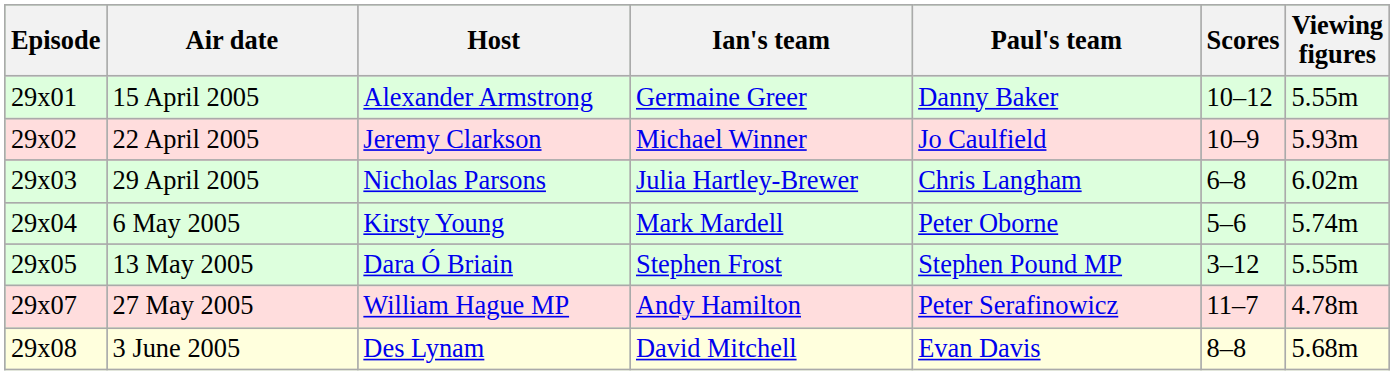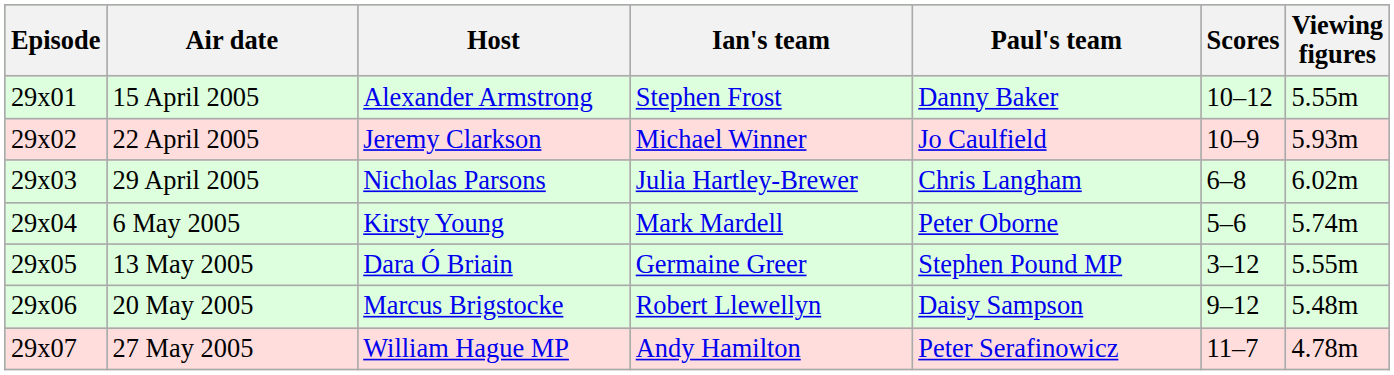 <table class="wikitable"  style="width:840px; background:#dfd;">
 <tr>
 <th style="width:5%;">Episode</th>
 <th style="width:21%;">Air date</th>
 <th style="width:22%;">Host</th>
 <th style="width:23%;">Ian's team</th>
 <th style="width:23%;">Paul's team</th>
 <th style="width:5%;">Scores</th>
 <th style="width:120%;">Viewing figures</th>
 </tr>
 <tr>
 <td>29x01</td>
 <td>15 April 2005</td>
 <td><a href='#'>Alexander Armstrong</a></td>
-<td><a href='#'>Germaine Greer</a></td>
+<td><a href='#'>Stephen Frost</a></td>
 <td><a href='#'>Danny Baker</a></td>
 <td>10–12</td>
 <td>5.55m</td>
 </tr>
 <tr style="background:#fdd;">
 <td>29x02</td>
 <td>22 April 2005</td>
 <td><a href='#'>Jeremy Clarkson</a></td>
 <td><a href='#'>Michael Winner</a></td>
 <td><a href='#'>Jo Caulfield</a></td>
 <td>10–9</td>
 <td>5.93m</td>
 </tr>
 <tr>
 <td>29x03</td>
 <td>29 April 2005</td>
 <td><a href='#'>Nicholas Parsons</a></td>
 <td><a href='#'>Julia Hartley-Brewer</a></td>
 <td><a href='#'>Chris Langham</a></td>
 <td>6–8</td>
 <td>6.02m</td>
 </tr>
 <tr>
 <td>29x04</td>
 <td>6 May 2005</td>
 <td><a href='#'>Kirsty Young</a></td>
 <td><a href='#'>Mark Mardell</a></td>
 <td><a href='#'>Peter Oborne</a></td>
 <td>5–6</td>
 <td>5.74m</td>
 </tr>
 <tr>
 <td>29x05</td>
 <td>13 May 2005</td>
 <td><a href='#'>Dara Ó Briain</a></td>
-<td><a href='#'>Stephen Frost</a></td>
+<td><a href='#'>Germaine Greer</a></td>
 <td><a href='#'>Stephen Pound MP</a></td>
 <td>3–12</td>
 <td>5.55m</td>
+</tr>
+<tr>
+<td>29x06</td>
+<td>20 May 2005</td>
+<td><a href='#'>Marcus Brigstocke</a></td>
+<td><a href='#'>Robert Llewellyn</a></td>
+<td><a href='#'>Daisy Sampson</a></td>
+<td>9–12</td>
+<td>5.48m</td>
 </tr>
 <tr style="background:#fdd;">
 <td>29x07</td>
 <td>27 May 2005</td>
 <td><a href='#'>William Hague MP</a></td>
 <td><a href='#'>Andy Hamilton</a></td>
 <td><a href='#'>Peter Serafinowicz</a></td>
 <td>11–7</td>
 <td>4.78m</td>
 </tr>
-<tr style="background:#ffd;">
-<td>29x08</td>
-<td>3 June 2005</td>
-<td><a href='#'>Des Lynam</a></td>
-<td><a href='#'>David Mitchell</a></td>
-<td><a href='#'>Evan Davis</a></td>
-<td>8–8</td>
-<td>5.68m</td>
-</tr>
 </table>
